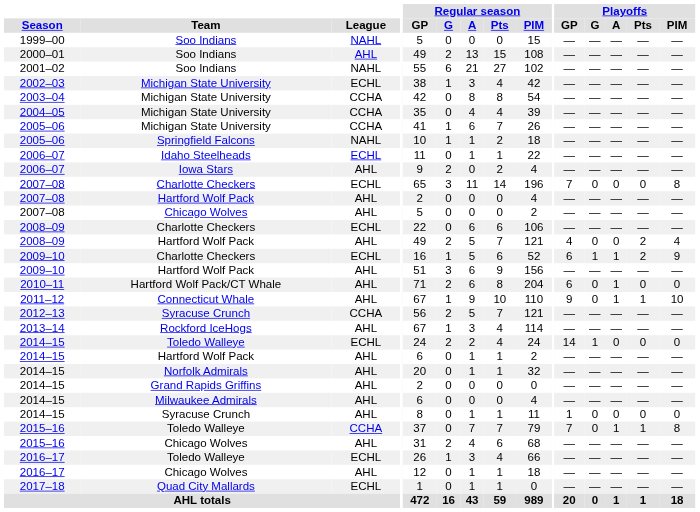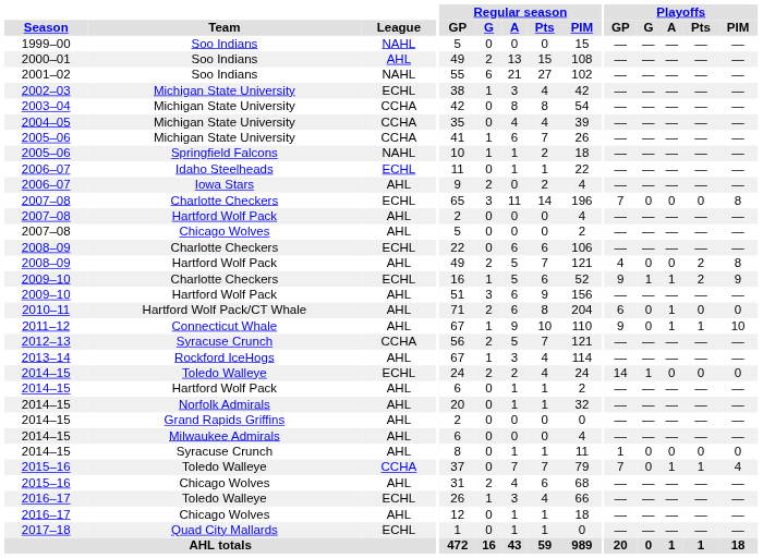 <table border="0" cellpadding="1" cellspacing="0" style="text-align:center; width:60em">
 <tr bgcolor="#e0e0e0">
 <th colspan="3" bgcolor="#ffffff"></th>
 <th rowspan="99" bgcolor="#ffffff"></th>
 <th colspan="5"><a href='#'>Regular season</a></th>
 <th rowspan="99" bgcolor="#ffffff"></th>
 <th colspan="5"><a href='#'>Playoffs</a></th>
 </tr>
 <tr bgcolor="#e0e0e0">
 <th><a href='#'>Season</a></th>
 <th>Team</th>
 <th>League</th>
 <th>GP</th>
 <th><a href='#'>G</a></th>
 <th><a href='#'>A</a></th>
 <th><a href='#'>Pts</a></th>
 <th><a href='#'>PIM</a></th>
 <th>GP</th>
 <th>G</th>
 <th>A</th>
 <th>Pts</th>
 <th>PIM</th>
 </tr>
 <tr>
 <td>1999–00</td>
 <td><a href='#'>Soo Indians</a></td>
 <td><a href='#'>NAHL</a></td>
 <td>5</td>
 <td>0</td>
 <td>0</td>
 <td>0</td>
 <td>15</td>
 <td>—</td>
 <td>—</td>
 <td>—</td>
 <td>—</td>
 <td>—</td>
 </tr>
 <tr bgcolor="#f0f0f0">
 <td>2000–01</td>
 <td>Soo Indians</td>
 <td><a href='#'>AHL</a></td>
 <td>49</td>
 <td>2</td>
 <td>13</td>
 <td>15</td>
 <td>108</td>
 <td>—</td>
 <td>—</td>
 <td>—</td>
 <td>—</td>
 <td>—</td>
 </tr>
 <tr>
 <td>2001–02</td>
 <td>Soo Indians</td>
 <td>NAHL</td>
 <td>55</td>
 <td>6</td>
 <td>21</td>
 <td>27</td>
 <td>102</td>
 <td>—</td>
 <td>—</td>
 <td>—</td>
 <td>—</td>
 <td>—</td>
 </tr>
 <tr bgcolor="#f0f0f0">
 <td><a href='#'>2002–03</a></td>
 <td><a href='#'>Michigan State University</a></td>
 <td>ECHL</td>
 <td>38</td>
 <td>1</td>
 <td>3</td>
 <td>4</td>
 <td>42</td>
 <td>—</td>
 <td>—</td>
 <td>—</td>
 <td>—</td>
 <td>—</td>
 </tr>
 <tr>
 <td><a href='#'>2003–04</a></td>
 <td>Michigan State University</td>
 <td>CCHA</td>
 <td>42</td>
 <td>0</td>
 <td>8</td>
 <td>8</td>
 <td>54</td>
 <td>—</td>
 <td>—</td>
 <td>—</td>
 <td>—</td>
 <td>—</td>
 </tr>
 <tr bgcolor="#f0f0f0">
 <td><a href='#'>2004–05</a></td>
 <td>Michigan State University</td>
 <td>CCHA</td>
 <td>35</td>
 <td>0</td>
 <td>4</td>
 <td>4</td>
 <td>39</td>
 <td>—</td>
 <td>—</td>
 <td>—</td>
 <td>—</td>
 <td>—</td>
 </tr>
 <tr>
 <td><a href='#'>2005–06</a></td>
 <td>Michigan State University</td>
 <td>CCHA</td>
 <td>41</td>
 <td>1</td>
 <td>6</td>
 <td>7</td>
 <td>26</td>
 <td>—</td>
 <td>—</td>
 <td>—</td>
 <td>—</td>
 <td>—</td>
 </tr>
 <tr bgcolor="#f0f0f0">
 <td><a href='#'>2005–06</a></td>
 <td><a href='#'>Springfield Falcons</a></td>
 <td>NAHL</td>
 <td>10</td>
 <td>1</td>
 <td>1</td>
 <td>2</td>
 <td>18</td>
 <td>—</td>
 <td>—</td>
 <td>—</td>
 <td>—</td>
 <td>—</td>
 </tr>
 <tr>
 <td><a href='#'>2006–07</a></td>
 <td><a href='#'>Idaho Steelheads</a></td>
 <td><a href='#'>ECHL</a></td>
 <td>11</td>
 <td>0</td>
 <td>1</td>
 <td>1</td>
 <td>22</td>
 <td>—</td>
 <td>—</td>
 <td>—</td>
 <td>—</td>
 <td>—</td>
 </tr>
 <tr bgcolor="#f0f0f0">
 <td><a href='#'>2006–07</a></td>
 <td><a href='#'>Iowa Stars</a></td>
 <td>AHL</td>
 <td>9</td>
 <td>2</td>
 <td>0</td>
 <td>2</td>
 <td>4</td>
 <td>—</td>
 <td>—</td>
 <td>—</td>
 <td>—</td>
 <td>—</td>
 </tr>
 <tr>
 <td><a href='#'>2007–08</a></td>
 <td><a href='#'>Charlotte Checkers</a></td>
 <td>ECHL</td>
 <td>65</td>
 <td>3</td>
 <td>11</td>
 <td>14</td>
 <td>196</td>
 <td>7</td>
 <td>0</td>
 <td>0</td>
 <td>0</td>
 <td>8</td>
 </tr>
 <tr bgcolor="#f0f0f0">
 <td><a href='#'>2007–08</a></td>
 <td><a href='#'>Hartford Wolf Pack</a></td>
 <td>AHL</td>
 <td>2</td>
 <td>0</td>
 <td>0</td>
 <td>0</td>
 <td>4</td>
 <td>—</td>
 <td>—</td>
 <td>—</td>
 <td>—</td>
 <td>—</td>
 </tr>
 <tr>
 <td>2007–08</td>
 <td><a href='#'>Chicago Wolves</a></td>
 <td>AHL</td>
 <td>5</td>
 <td>0</td>
 <td>0</td>
 <td>0</td>
 <td>2</td>
 <td>—</td>
 <td>—</td>
 <td>—</td>
 <td>—</td>
 <td>—</td>
 </tr>
 <tr bgcolor="#f0f0f0">
 <td><a href='#'>2008–09</a></td>
 <td>Charlotte Checkers</td>
 <td>ECHL</td>
 <td>22</td>
 <td>0</td>
 <td>6</td>
 <td>6</td>
 <td>106</td>
 <td>—</td>
 <td>—</td>
 <td>—</td>
 <td>—</td>
 <td>—</td>
 </tr>
 <tr>
 <td><a href='#'>2008–09</a></td>
 <td>Hartford Wolf Pack</td>
 <td>AHL</td>
 <td>49</td>
 <td>2</td>
 <td>5</td>
 <td>7</td>
 <td>121</td>
 <td>4</td>
 <td>0</td>
 <td>0</td>
 <td>2</td>
-<td>4</td>
+<td>8</td>
 </tr>
 <tr bgcolor="#f0f0f0">
 <td><a href='#'>2009–10</a></td>
 <td>Charlotte Checkers</td>
 <td>ECHL</td>
 <td>16</td>
 <td>1</td>
 <td>5</td>
 <td>6</td>
 <td>52</td>
-<td>6</td>
+<td>9</td>
 <td>1</td>
 <td>1</td>
 <td>2</td>
 <td>9</td>
 </tr>
 <tr>
 <td><a href='#'>2009–10</a></td>
 <td>Hartford Wolf Pack</td>
 <td>AHL</td>
 <td>51</td>
 <td>3</td>
 <td>6</td>
 <td>9</td>
 <td>156</td>
 <td>—</td>
 <td>—</td>
 <td>—</td>
 <td>—</td>
 <td>—</td>
 </tr>
 <tr bgcolor="#f0f0f0">
 <td><a href='#'>2010–11</a></td>
 <td>Hartford Wolf Pack/CT Whale</td>
 <td>AHL</td>
 <td>71</td>
 <td>2</td>
 <td>6</td>
 <td>8</td>
 <td>204</td>
 <td>6</td>
 <td>0</td>
 <td>1</td>
 <td>0</td>
 <td>0</td>
 </tr>
 <tr>
 <td><a href='#'>2011–12</a></td>
 <td><a href='#'>Connecticut Whale</a></td>
 <td>AHL</td>
 <td>67</td>
 <td>1</td>
 <td>9</td>
 <td>10</td>
 <td>110</td>
 <td>9</td>
 <td>0</td>
 <td>1</td>
 <td>1</td>
 <td>10</td>
 </tr>
 <tr bgcolor="#f0f0f0">
 <td><a href='#'>2012–13</a></td>
 <td><a href='#'>Syracuse Crunch</a></td>
 <td>CCHA</td>
 <td>56</td>
 <td>2</td>
 <td>5</td>
 <td>7</td>
 <td>121</td>
 <td>—</td>
 <td>—</td>
 <td>—</td>
 <td>—</td>
 <td>—</td>
 </tr>
 <tr>
 <td><a href='#'>2013–14</a></td>
 <td><a href='#'>Rockford IceHogs</a></td>
 <td>AHL</td>
 <td>67</td>
 <td>1</td>
 <td>3</td>
 <td>4</td>
 <td>114</td>
 <td>—</td>
 <td>—</td>
 <td>—</td>
 <td>—</td>
 <td>—</td>
 </tr>
 <tr bgcolor="#f0f0f0">
 <td><a href='#'>2014–15</a></td>
 <td><a href='#'>Toledo Walleye</a></td>
 <td>ECHL</td>
 <td>24</td>
 <td>2</td>
 <td>2</td>
 <td>4</td>
 <td>24</td>
 <td>14</td>
 <td>1</td>
 <td>0</td>
 <td>0</td>
 <td>0</td>
 </tr>
 <tr>
 <td><a href='#'>2014–15</a></td>
 <td>Hartford Wolf Pack</td>
 <td>AHL</td>
 <td>6</td>
 <td>0</td>
 <td>1</td>
 <td>1</td>
 <td>2</td>
 <td>—</td>
 <td>—</td>
 <td>—</td>
 <td>—</td>
 <td>—</td>
 </tr>
 <tr bgcolor="#f0f0f0">
 <td>2014–15</td>
 <td><a href='#'>Norfolk Admirals</a></td>
 <td>AHL</td>
 <td>20</td>
 <td>0</td>
 <td>1</td>
 <td>1</td>
 <td>32</td>
 <td>—</td>
 <td>—</td>
 <td>—</td>
 <td>—</td>
 <td>—</td>
 </tr>
 <tr>
 <td>2014–15</td>
 <td><a href='#'>Grand Rapids Griffins</a></td>
 <td>AHL</td>
 <td>2</td>
 <td>0</td>
 <td>0</td>
 <td>0</td>
 <td>0</td>
 <td>—</td>
 <td>—</td>
 <td>—</td>
 <td>—</td>
 <td>—</td>
 </tr>
 <tr bgcolor="#f0f0f0">
 <td>2014–15</td>
 <td><a href='#'>Milwaukee Admirals</a></td>
 <td>AHL</td>
 <td>6</td>
 <td>0</td>
 <td>0</td>
 <td>0</td>
 <td>4</td>
 <td>—</td>
 <td>—</td>
 <td>—</td>
 <td>—</td>
 <td>—</td>
 </tr>
 <tr>
 <td>2014–15</td>
 <td>Syracuse Crunch</td>
 <td>AHL</td>
 <td>8</td>
 <td>0</td>
 <td>1</td>
 <td>1</td>
 <td>11</td>
 <td>1</td>
 <td>0</td>
 <td>0</td>
 <td>0</td>
 <td>0</td>
 </tr>
 <tr bgcolor="#f0f0f0">
 <td><a href='#'>2015–16</a></td>
 <td>Toledo Walleye</td>
 <td><a href='#'>CCHA</a></td>
 <td>37</td>
 <td>0</td>
 <td>7</td>
 <td>7</td>
 <td>79</td>
 <td>7</td>
 <td>0</td>
 <td>1</td>
 <td>1</td>
-<td>8</td>
+<td>4</td>
 </tr>
 <tr>
 <td><a href='#'>2015–16</a></td>
 <td>Chicago Wolves</td>
 <td>AHL</td>
 <td>31</td>
 <td>2</td>
 <td>4</td>
 <td>6</td>
 <td>68</td>
 <td>—</td>
 <td>—</td>
 <td>—</td>
 <td>—</td>
 <td>—</td>
 </tr>
 <tr bgcolor="#f0f0f0">
 <td><a href='#'>2016–17</a></td>
 <td>Toledo Walleye</td>
 <td>ECHL</td>
 <td>26</td>
 <td>1</td>
 <td>3</td>
 <td>4</td>
 <td>66</td>
 <td>—</td>
 <td>—</td>
 <td>—</td>
 <td>—</td>
 <td>—</td>
 </tr>
 <tr>
 <td><a href='#'>2016–17</a></td>
 <td>Chicago Wolves</td>
 <td>AHL</td>
 <td>12</td>
 <td>0</td>
 <td>1</td>
 <td>1</td>
 <td>18</td>
 <td>—</td>
 <td>—</td>
 <td>—</td>
 <td>—</td>
 <td>—</td>
 </tr>
 <tr bgcolor="#f0f0f0">
 <td><a href='#'>2017–18</a></td>
 <td><a href='#'>Quad City Mallards</a></td>
 <td>ECHL</td>
 <td>1</td>
 <td>0</td>
 <td>1</td>
 <td>1</td>
 <td>0</td>
 <td>—</td>
 <td>—</td>
 <td>—</td>
 <td>—</td>
 <td>—</td>
 </tr>
 <tr bgcolor="#e0e0e0">
 <th colspan="3">AHL totals</th>
 <th>472</th>
 <th>16</th>
 <th>43</th>
 <th>59</th>
 <th>989</th>
 <th>20</th>
 <th>0</th>
 <th>1</th>
 <th>1</th>
 <th>18</th>
 </tr>
 </table>
